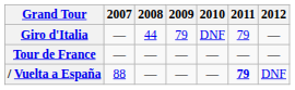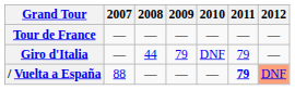 <table class="wikitable plainrowheaders">
 <tr>
 <th scope="col"><a href='#'>Grand Tour</a></th>
 <th scope="col">2007</th>
 <th scope="col">2008</th>
 <th scope="col">2009</th>
 <th scope="col">2010</th>
 <th scope="col">2011</th>
 <th scope="col">2012</th>
 </tr>
 <tr style="text-align:center;">
+<th scope="row"> <a href='#'>Tour de France</a></th>
+<td>—</td>
+<td>—</td>
+<td>—</td>
+<td>—</td>
+<td>—</td>
+<td>—</td>
+</tr>
+<tr style="text-align:center;">
 <th scope="row"> <a href='#'>Giro d'Italia</a></th>
 <td>—</td>
 <td><a href='#'>44</a></td>
 <td><a href='#'>79</a></td>
 <td><a href='#'>DNF</a></td>
 <td><a href='#'>79</a></td>
 <td>—</td>
 </tr>
 <tr style="text-align:center;">
-<th scope="row"> <a href='#'>Tour de France</a></th>
-<td>—</td>
-<td>—</td>
-<td>—</td>
-<td>—</td>
-<td>—</td>
-<td>—</td>
-</tr>
-<tr style="text-align:center;">
 <th scope="row">/ <a href='#'>Vuelta a España</a></th>
 <td><a href='#'>88</a></td>
 <td>—</td>
 <td>—</td>
 <td>—</td>
 <td><strong><a href='#'>79</a></strong></td>
-<td><a href='#'>DNF</a></td>
+<td style="background: lightsalmon;"><a href='#'>DNF</a></td>
 </tr>
 </table>
